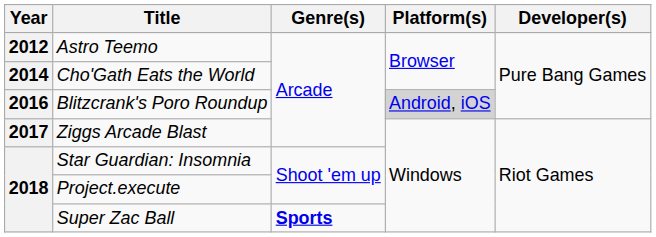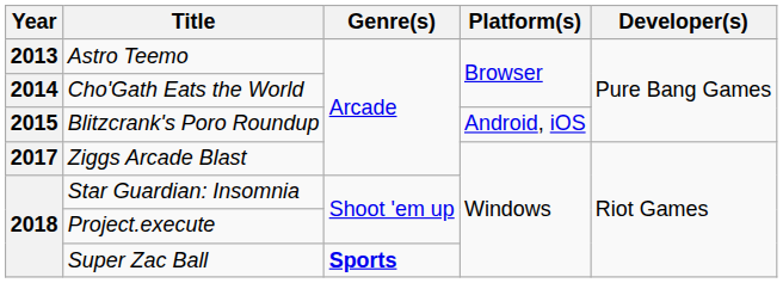 <table class="wikitable sortable plainrowheaders">
 <tr>
 <th scope="col">Year</th>
 <th scope="col">Title</th>
 <th scope="col">Genre(s)</th>
 <th scope="col">Platform(s)</th>
 <th scope="col">Developer(s)</th>
 </tr>
 <tr>
-<th scope="row">2012</th>
+<th scope="row">2013</th>
 <td><em>Astro Teemo</em></td>
 <td rowspan="4"><a href='#'>Arcade</a></td>
 <td rowspan="2"><a href='#'>Browser</a></td>
 <td rowspan="3">Pure Bang Games</td>
 </tr>
 <tr>
 <th scope="row">2014</th>
 <td><em>Cho'Gath Eats the World</em></td>
 </tr>
 <tr>
-<th scope="row">2016</th>
+<th scope="row">2015</th>
 <td><em>Blitzcrank's Poro Roundup</em></td>
-<td style="background: lightgrey;"><a href='#'>Android</a>, <a href='#'>iOS</a></td>
+<td><a href='#'>Android</a>, <a href='#'>iOS</a></td>
 </tr>
 <tr>
 <th scope="row">2017</th>
 <td><em>Ziggs Arcade Blast</em></td>
 <td rowspan="4">Windows</td>
 <td rowspan="4">Riot Games</td>
 </tr>
 <tr>
 <th scope="row" rowspan="3">2018</th>
 <td><em>Star Guardian: Insomnia</em></td>
 <td rowspan="2"><a href='#'>Shoot 'em up</a></td>
 </tr>
 <tr>
 <td><em>Project.execute</em></td>
 </tr>
 <tr>
 <td><em>Super Zac Ball</em></td>
 <td><strong><a href='#'>Sports</a></strong></td>
 </tr>
 </table>
